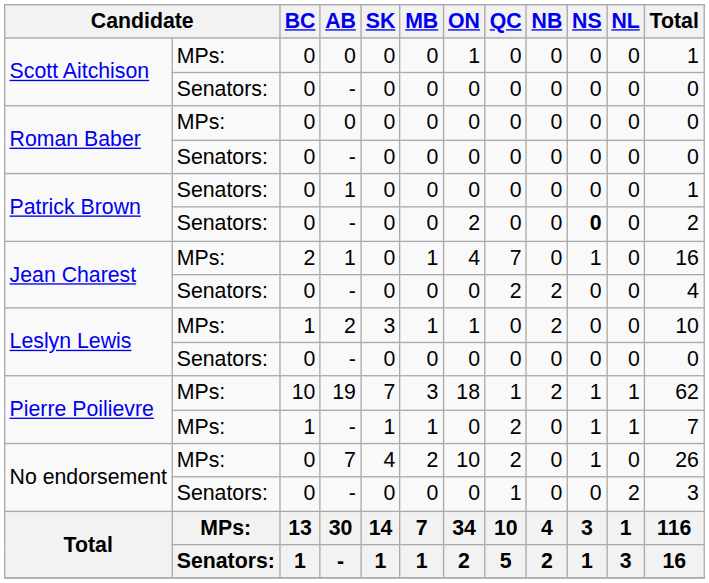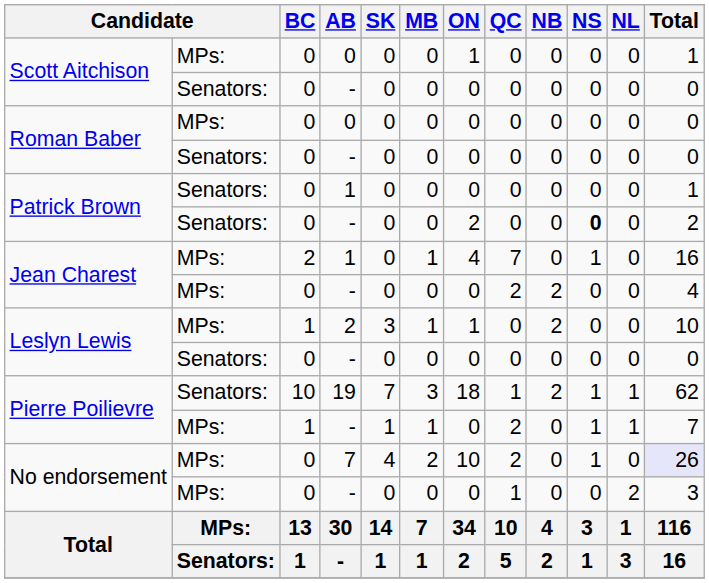 <table class="wikitable" style="border-collapse: collapse">
 <tr bgcolor=CCCCCC>
 <th align="left" colspan="2">Candidate</th>
 <th align="center"><a href='#'>BC</a></th>
 <th align="center"><a href='#'>AB</a></th>
 <th align="center"><a href='#'>SK</a></th>
 <th align="center"><a href='#'>MB</a></th>
 <th align="center"><a href='#'>ON</a></th>
 <th align="center"><a href='#'>QC</a></th>
 <th align="center"><a href='#'>NB</a></th>
 <th align="center"><a href='#'>NS</a></th>
 <th align="center"><a href='#'>NL</a></th>
 <th align="center">Total</th>
 </tr>
 <tr>
 <td rowspan="2"><a href='#'>Scott Aitchison</a></td>
 <td>MPs:</td>
 <td align="right">0 </td>
 <td align="right">0 </td>
 <td align="right">0 </td>
 <td align="right">0 </td>
 <td align="right">1 </td>
 <td align="right">0 </td>
 <td align="right">0 </td>
 <td align="right">0 </td>
 <td align="right">0 </td>
 <td align="right">1 </td>
 </tr>
 <tr>
 <td>Senators:</td>
 <td align="right">0 </td>
 <td align="right">- </td>
 <td align="right">0 </td>
 <td align="right">0 </td>
 <td align="right">0 </td>
 <td align="right">0 </td>
 <td align="right">0 </td>
 <td align="right">0 </td>
 <td align="right">0 </td>
 <td align="right">0 </td>
 </tr>
 <tr>
 <td rowspan="2"><a href='#'>Roman Baber</a></td>
 <td>MPs:</td>
 <td align="right">0 </td>
 <td align="right">0 </td>
 <td align="right">0 </td>
 <td align="right">0 </td>
 <td align="right">0 </td>
 <td align="right">0 </td>
 <td align="right">0 </td>
 <td align="right">0 </td>
 <td align="right">0 </td>
 <td align="right">0 </td>
 </tr>
 <tr>
 <td>Senators:</td>
 <td align="right">0 </td>
 <td align="right">- </td>
 <td align="right">0 </td>
 <td align="right">0 </td>
 <td align="right">0 </td>
 <td align="right">0 </td>
 <td align="right">0 </td>
 <td align="right">0 </td>
 <td align="right">0 </td>
 <td align="right">0 </td>
 </tr>
 <tr>
 <td rowspan="2"><a href='#'>Patrick Brown</a></td>
 <td>Senators:</td>
 <td align="right">0 </td>
 <td align="right">1 </td>
 <td align="right">0 </td>
 <td align="right">0 </td>
 <td align="right">0 </td>
 <td align="right">0 </td>
 <td align="right">0 </td>
 <td align="right">0 </td>
 <td align="right">0 </td>
 <td align="right">1 </td>
 </tr>
 <tr>
 <td>Senators:</td>
 <td align="right">0 </td>
 <td align="right">- </td>
 <td align="right">0 </td>
 <td align="right">0 </td>
 <td align="right">2 </td>
 <td align="right">0 </td>
 <td align="right">0 </td>
 <td align="right"><strong>0 </strong></td>
 <td align="right">0 </td>
 <td align="right">2 </td>
 </tr>
 <tr>
 <td rowspan="2"><a href='#'>Jean Charest</a></td>
 <td>MPs:</td>
 <td align="right">2 </td>
 <td align="right">1 </td>
 <td align="right">0 </td>
 <td align="right">1 </td>
 <td align="right">4 </td>
 <td align="right">7 </td>
 <td align="right">0 </td>
 <td align="right">1 </td>
 <td align="right">0 </td>
 <td align="right">16</td>
 </tr>
 <tr>
-<td>Senators:</td>
+<td>MPs:</td>
 <td align="right">0 </td>
 <td align="right">- </td>
 <td align="right">0 </td>
 <td align="right">0 </td>
 <td align="right">0 </td>
 <td align="right">2 </td>
 <td align="right">2 </td>
 <td align="right">0 </td>
 <td align="right">0 </td>
 <td align="right">4 </td>
 </tr>
 <tr>
 <td rowspan="2"><a href='#'>Leslyn Lewis</a></td>
 <td>MPs:</td>
 <td align="right">1 </td>
 <td align="right">2 </td>
 <td align="right">3 </td>
 <td align="right">1 </td>
 <td align="right">1 </td>
 <td align="right">0 </td>
 <td align="right">2 </td>
 <td align="right">0 </td>
 <td align="right">0 </td>
 <td align="right">10 </td>
 </tr>
 <tr>
 <td>Senators:</td>
 <td align="right">0 </td>
 <td align="right">- </td>
 <td align="right">0 </td>
 <td align="right">0 </td>
 <td align="right">0 </td>
 <td align="right">0 </td>
 <td align="right">0 </td>
 <td align="right">0 </td>
 <td align="right">0 </td>
 <td align="right">0 </td>
 </tr>
 <tr>
 <td rowspan="2"><a href='#'>Pierre Poilievre</a></td>
-<td>MPs:</td>
+<td>Senators:</td>
 <td align="right">10 </td>
 <td align="right">19</td>
 <td align="right">7 </td>
 <td align="right">3 </td>
 <td align="right">18</td>
 <td align="right">1 </td>
 <td align="right">2 </td>
 <td align="right">1 </td>
 <td align="right">1 </td>
 <td align="right">62</td>
 </tr>
 <tr>
 <td>MPs:</td>
 <td align="right">1 </td>
 <td align="right">- </td>
 <td align="right">1 </td>
 <td align="right">1 </td>
 <td align="right">0 </td>
 <td align="right">2 </td>
 <td align="right">0 </td>
 <td align="right">1 </td>
 <td align="right">1 </td>
 <td align="right">7 </td>
 </tr>
 <tr>
 <td rowspan="2">No endorsement</td>
 <td>MPs:</td>
 <td align="right">0 </td>
 <td align="right">7</td>
 <td align="right">4 </td>
 <td align="right">2 </td>
 <td align="right">10</td>
 <td align="right">2 </td>
 <td align="right">0 </td>
 <td align="right">1 </td>
 <td align="right">0 </td>
-<td align="right">26</td>
+<td align="right" style="background: lavender;">26</td>
 </tr>
 <tr>
-<td>Senators:</td>
+<td>MPs:</td>
 <td align="right">0 </td>
 <td align="right">- </td>
 <td align="right">0 </td>
 <td align="right">0 </td>
 <td align="right">0 </td>
 <td align="right">1 </td>
 <td align="right">0 </td>
 <td align="right">0 </td>
 <td align="right">2 </td>
 <td align="right">3 </td>
 </tr>
 <tr>
 <th rowspan="2">Total</th>
 <th>MPs:</th>
 <th align="right">13</th>
 <th align="right">30</th>
 <th align="right">14</th>
 <th align="right">7 </th>
 <th align="right">34</th>
 <th align="right">10</th>
 <th align="right">4 </th>
 <th align="right">3 </th>
 <th align="right">1 </th>
 <th align="right">116 </th>
 </tr>
 <tr>
 <th>Senators:</th>
 <th align="right">1 </th>
 <th align="right">- </th>
 <th align="right">1 </th>
 <th align="right">1 </th>
 <th align="right">2 </th>
 <th align="right">5 </th>
 <th align="right">2 </th>
 <th align="right">1 </th>
 <th align="right">3 </th>
 <th align="right">16</th>
 </tr>
 <tr>
 </tr>
 </table>
